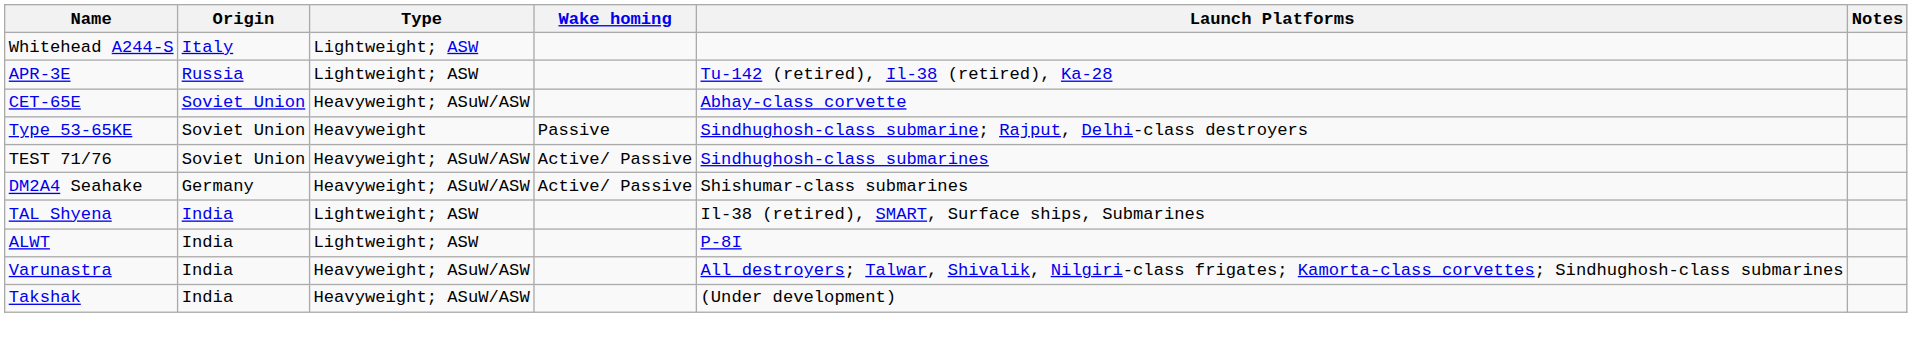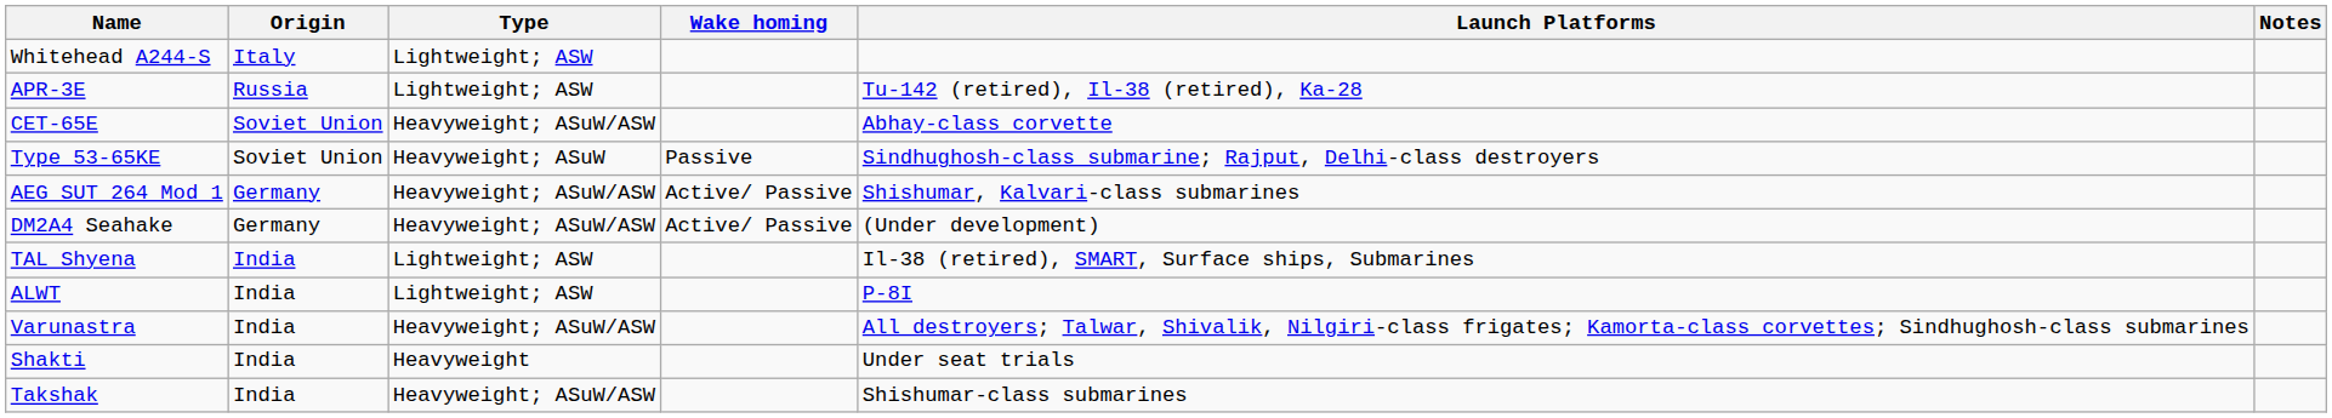 <table class="wikitable">
 <tr>
 <th>Name</th>
 <th>Origin</th>
 <th>Type</th>
 <th><a href='#'>Wake homing</a></th>
 <th>Launch Platforms</th>
 <th>Notes</th>
 </tr>
 <tr>
 <td>Whitehead <a href='#'>A244-S</a></td>
 <td><a href='#'>Italy</a></td>
 <td>Lightweight; <a href='#'>ASW</a></td>
 <td></td>
 <td></td>
 <td></td>
 </tr>
 <tr>
 <td><a href='#'>APR-3E</a></td>
 <td><a href='#'>Russia</a></td>
 <td>Lightweight; ASW</td>
 <td></td>
 <td><a href='#'>Tu-142</a> (retired), <a href='#'>Il-38</a> (retired), <a href='#'>Ka-28</a></td>
 <td></td>
 </tr>
 <tr>
 <td><a href='#'>CET-65E</a></td>
 <td><a href='#'>Soviet Union</a></td>
 <td>Heavyweight; ASuW/ASW</td>
 <td></td>
 <td><a href='#'>Abhay-class corvette</a></td>
 <td></td>
 </tr>
 <tr>
 <td><a href='#'>Type 53-65KE</a></td>
 <td>Soviet Union</td>
-<td>Heavyweight</td>
+<td>Heavyweight;  ASuW</td>
 <td>Passive</td>
 <td><a href='#'>Sindhughosh-class submarine</a>; <a href='#'>Rajput</a>, <a href='#'>Delhi</a>-class destroyers</td>
 <td></td>
 </tr>
 <tr>
-<td>TEST 71/76</td>
-<td>Soviet Union</td>
+<td><a href='#'>AEG SUT 264 Mod 1</a></td>
+<td><a href='#'>Germany</a></td>
 <td>Heavyweight; ASuW/ASW</td>
 <td>Active/ Passive</td>
-<td><a href='#'>Sindhughosh-class submarines</a></td>
+<td><a href='#'>Shishumar</a>, <a href='#'>Kalvari</a>-class submarines</td>
 <td></td>
 </tr>
 <tr>
 <td><a href='#'>DM2A4</a> Seahake</td>
 <td>Germany</td>
 <td>Heavyweight; ASuW/ASW</td>
 <td>Active/ Passive</td>
-<td>Shishumar-class submarines</td>
+<td>(Under development)</td>
 <td></td>
 </tr>
 <tr>
 <td><a href='#'>TAL Shyena</a></td>
 <td><a href='#'>India</a></td>
 <td>Lightweight; ASW</td>
 <td></td>
 <td>Il-38 (retired), <a href='#'>SMART</a>, Surface ships, Submarines</td>
 <td></td>
 </tr>
 <tr>
 <td><a href='#'>ALWT</a></td>
 <td>India</td>
 <td>Lightweight; ASW</td>
 <td></td>
 <td><a href='#'>P-8I</a></td>
 <td></td>
 </tr>
 <tr>
 <td><a href='#'>Varunastra</a></td>
 <td>India</td>
 <td>Heavyweight; ASuW/ASW</td>
 <td></td>
 <td><a href='#'>All destroyers</a>; <a href='#'>Talwar</a>, <a href='#'>Shivalik</a>, <a href='#'>Nilgiri</a>-class frigates; <a href='#'>Kamorta-class corvettes</a>; Sindhughosh-class submarines</td>
 <td></td>
 </tr>
 <tr>
+<td><a href='#'>Shakti</a></td>
+<td>India</td>
+<td>Heavyweight</td>
+<td></td>
+<td>Under seat trials</td>
+<td></td>
+</tr>
+<tr>
 <td><a href='#'>Takshak</a></td>
 <td>India</td>
 <td>Heavyweight; ASuW/ASW</td>
 <td></td>
-<td>(Under development)</td>
+<td>Shishumar-class submarines</td>
 <td></td>
 </tr>
 </table>
